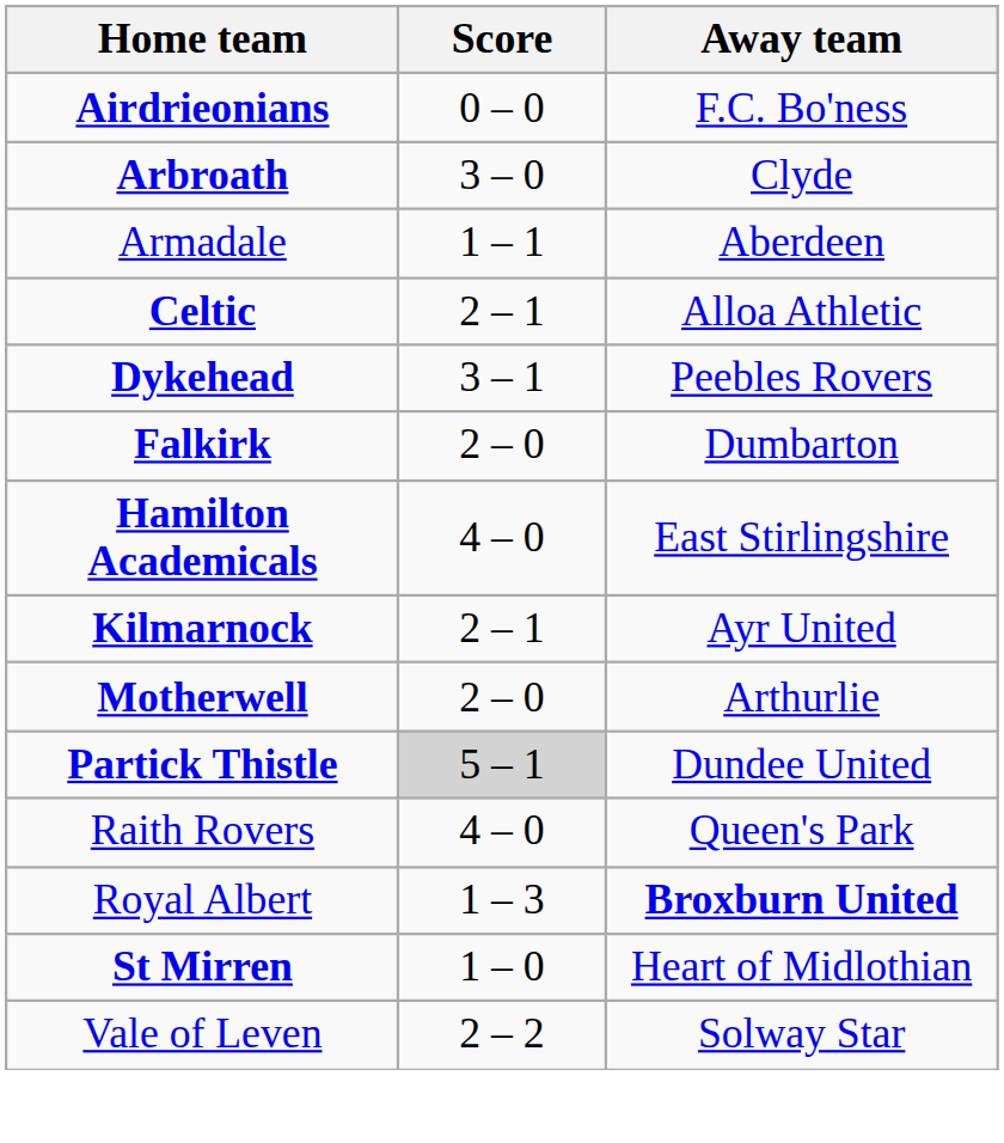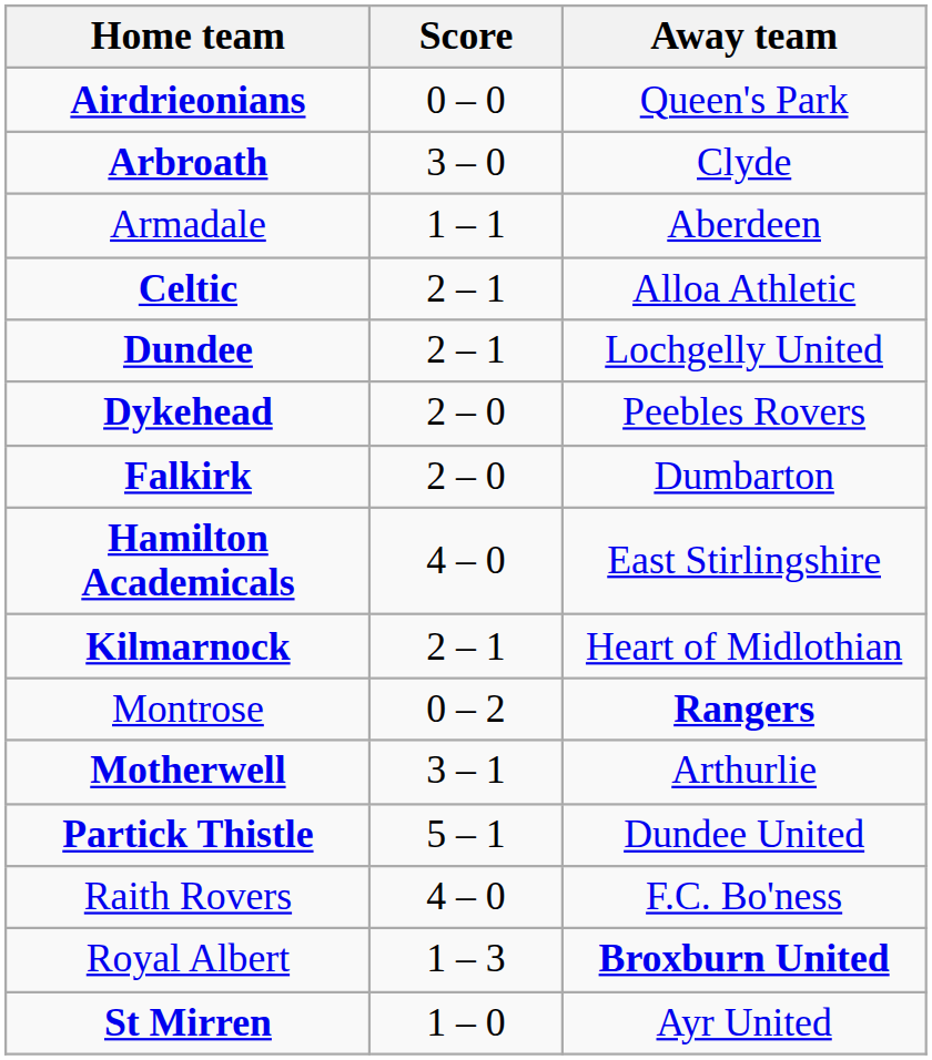 <table class="wikitable" style="text-align: center">
 <tr>
 <th width=140>Home team</th>
 <th width=70>Score</th>
 <th width=140>Away team</th>
 </tr>
 <tr>
 <td><strong><a href='#'>Airdrieonians</a></strong></td>
 <td>0 – 0</td>
-<td><a href='#'>F.C. Bo'ness</a></td>
+<td><a href='#'>Queen's Park</a></td>
 </tr>
 <tr>
 <td><strong><a href='#'>Arbroath</a></strong></td>
 <td>3 – 0</td>
 <td><a href='#'>Clyde</a></td>
 </tr>
 <tr>
 <td><a href='#'>Armadale</a></td>
 <td>1 – 1</td>
 <td><a href='#'>Aberdeen</a></td>
 </tr>
 <tr>
 <td><strong><a href='#'>Celtic</a></strong></td>
 <td>2 – 1</td>
 <td><a href='#'>Alloa Athletic</a></td>
 </tr>
 <tr>
+<td><strong><a href='#'>Dundee</a></strong></td>
+<td>2 – 1</td>
+<td><a href='#'>Lochgelly United</a></td>
+</tr>
+<tr>
 <td><strong><a href='#'>Dykehead</a></strong></td>
-<td>3 – 1</td>
+<td>2 – 0</td>
 <td><a href='#'>Peebles Rovers</a></td>
 </tr>
 <tr>
 <td><strong><a href='#'>Falkirk</a></strong></td>
 <td>2 – 0</td>
 <td><a href='#'>Dumbarton</a></td>
 </tr>
 <tr>
 <td><strong><a href='#'>Hamilton Academicals</a></strong></td>
 <td>4 – 0</td>
 <td><a href='#'>East Stirlingshire</a></td>
 </tr>
 <tr>
 <td><strong><a href='#'>Kilmarnock</a></strong></td>
 <td>2 – 1</td>
-<td><a href='#'>Ayr United</a></td>
+<td><a href='#'>Heart of Midlothian</a></td>
+</tr>
+<tr>
+<td><a href='#'>Montrose</a></td>
+<td>0 – 2</td>
+<td><strong><a href='#'>Rangers</a></strong></td>
 </tr>
 <tr>
 <td><strong><a href='#'>Motherwell</a></strong></td>
-<td>2 – 0</td>
+<td>3 – 1</td>
 <td><a href='#'>Arthurlie</a></td>
 </tr>
 <tr>
 <td><strong><a href='#'>Partick Thistle</a></strong></td>
-<td style="background: lightgrey;">5 – 1</td>
+<td>5 – 1</td>
 <td><a href='#'>Dundee United</a></td>
 </tr>
 <tr>
 <td><a href='#'>Raith Rovers</a></td>
 <td>4 – 0</td>
-<td><a href='#'>Queen's Park</a></td>
+<td><a href='#'>F.C. Bo'ness</a></td>
 </tr>
 <tr>
 <td><a href='#'>Royal Albert</a></td>
 <td>1 – 3</td>
 <td><strong><a href='#'>Broxburn United</a></strong></td>
 </tr>
 <tr>
 <td><strong><a href='#'>St Mirren</a></strong></td>
 <td>1 – 0</td>
-<td><a href='#'>Heart of Midlothian</a></td>
-</tr>
-<tr>
-<td><a href='#'>Vale of Leven</a></td>
-<td>2 – 2</td>
-<td><a href='#'>Solway Star</a></td>
+<td><a href='#'>Ayr United</a></td>
 </tr>
 </table>
